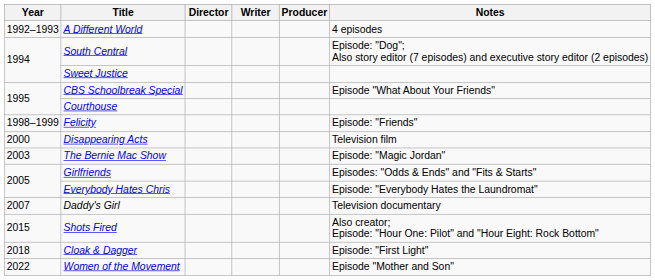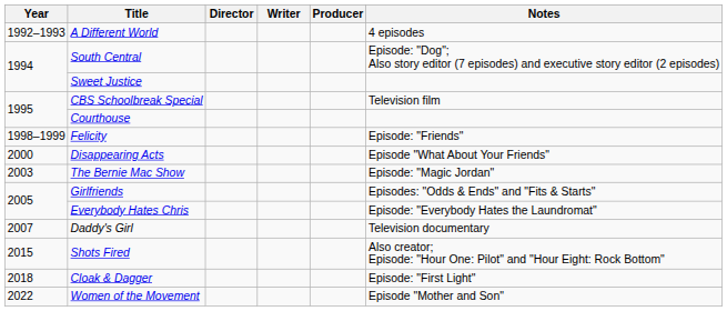 <table class="wikitable">
 <tr style="background:#ccc; text-align:center;">
 <th>Year</th>
 <th>Title</th>
 <th width=65>Director</th>
 <th width=65>Writer</th>
 <th>Producer</th>
 <th>Notes</th>
 </tr>
 <tr>
 <td>1992–1993</td>
 <td><em><a href='#'>A Different World</a></em></td>
 <td></td>
 <td></td>
 <td></td>
 <td>4 episodes</td>
 </tr>
 <tr>
 <td rowspan=2>1994</td>
 <td><em><a href='#'>South Central</a></em></td>
 <td></td>
 <td></td>
 <td></td>
 <td>Episode: "Dog";<br>Also story editor (7 episodes) and executive story editor (2 episodes)</td>
 </tr>
 <tr>
 <td><em><a href='#'>Sweet Justice</a></em></td>
 <td></td>
 <td></td>
 <td></td>
 <td></td>
 </tr>
 <tr>
 <td rowspan=2>1995</td>
 <td><em><a href='#'>CBS Schoolbreak Special</a></em></td>
 <td></td>
 <td></td>
 <td></td>
-<td>Episode "What About Your Friends"</td>
+<td>Television film</td>
 </tr>
 <tr>
 <td><em><a href='#'>Courthouse</a></em></td>
 <td></td>
 <td></td>
 <td></td>
 <td></td>
 </tr>
 <tr>
 <td>1998–1999</td>
 <td><em><a href='#'>Felicity</a></em></td>
 <td></td>
 <td></td>
 <td></td>
 <td>Episode: "Friends"</td>
 </tr>
 <tr>
 <td>2000</td>
 <td><em><a href='#'>Disappearing Acts</a></em></td>
 <td></td>
 <td></td>
 <td></td>
-<td>Television film</td>
+<td>Episode "What About Your Friends"</td>
 </tr>
 <tr>
 <td>2003</td>
 <td><em><a href='#'>The Bernie Mac Show</a></em></td>
 <td></td>
 <td></td>
 <td></td>
 <td>Episode: "Magic Jordan"</td>
 </tr>
 <tr>
 <td rowspan=2>2005</td>
 <td><em><a href='#'>Girlfriends</a></em></td>
 <td></td>
 <td></td>
 <td></td>
 <td>Episodes: "Odds & Ends" and "Fits & Starts"</td>
 </tr>
 <tr>
 <td><em><a href='#'>Everybody Hates Chris</a></em></td>
 <td></td>
 <td></td>
 <td></td>
 <td>Episode: "Everybody Hates the Laundromat"</td>
 </tr>
 <tr>
 <td>2007</td>
 <td><em>Daddy's Girl</em></td>
 <td></td>
 <td></td>
 <td></td>
 <td>Television documentary</td>
 </tr>
 <tr>
 <td>2015</td>
 <td><em><a href='#'>Shots Fired</a></em></td>
 <td></td>
 <td></td>
 <td></td>
 <td>Also creator;<br>Episode: "Hour One: Pilot" and "Hour Eight: Rock Bottom"</td>
 </tr>
 <tr>
 <td>2018</td>
 <td><em><a href='#'>Cloak & Dagger</a></em></td>
 <td></td>
 <td></td>
 <td></td>
 <td>Episode: "First Light"</td>
 </tr>
 <tr>
 <td>2022</td>
 <td><em><a href='#'>Women of the Movement</a></em></td>
 <td></td>
 <td></td>
 <td></td>
 <td>Episode "Mother and Son"</td>
 </tr>
 </table>
